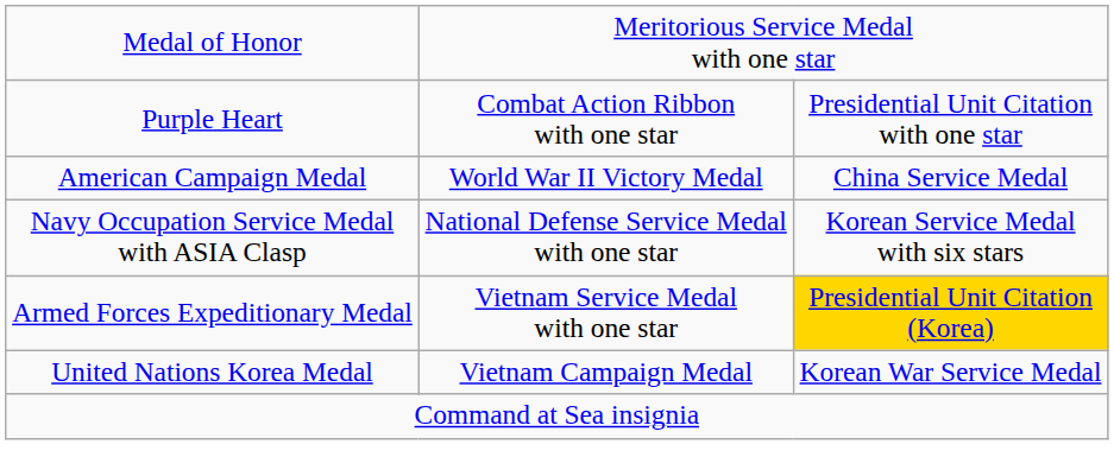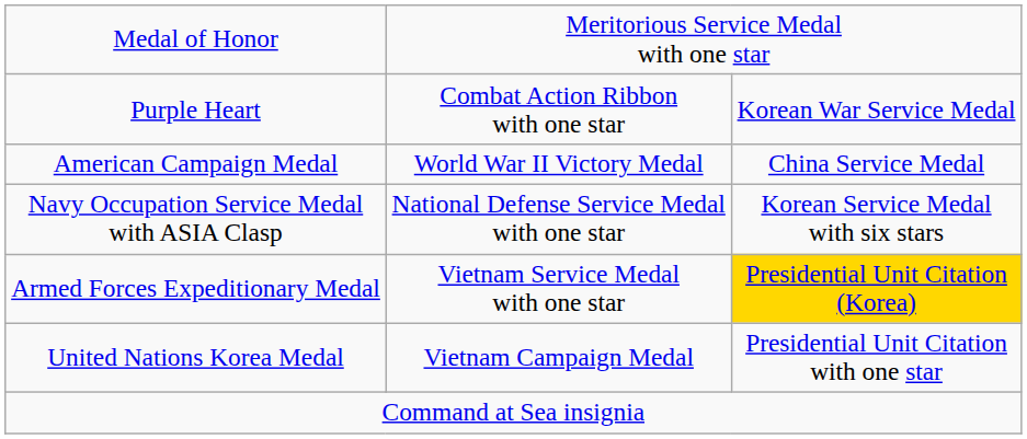 <table class="wikitable" style="margin:1em auto; text-align:center;">
 <tr>
 <td colspan=2><a href='#'>Medal of Honor</a></td>
 <td colspan=2><a href='#'>Meritorious Service Medal</a><br>with one <a href='#'>star</a></td>
 </tr>
 <tr>
 <td><a href='#'>Purple Heart</a></td>
 <td colspan=2><a href='#'>Combat Action Ribbon</a><br>with one star</td>
-<td><a href='#'>Presidential Unit Citation</a><br>with one <a href='#'>star</a></td>
+<td><a href='#'>Korean War Service Medal</a></td>
 </tr>
 <tr>
 <td colspan=2><a href='#'>American Campaign Medal</a></td>
 <td><a href='#'>World War II Victory Medal</a></td>
 <td><a href='#'>China Service Medal</a></td>
 </tr>
 <tr>
 <td><a href='#'>Navy Occupation Service Medal</a><br>with ASIA Clasp</td>
 <td colspan=2><a href='#'>National Defense Service Medal</a><br>with one star</td>
 <td><a href='#'>Korean Service Medal</a><br>with six stars</td>
 </tr>
 <tr>
 <td><a href='#'>Armed Forces Expeditionary Medal</a></td>
 <td colspan=2><a href='#'>Vietnam Service Medal</a><br>with one star</td>
 <td style="background: gold;"><a href='#'>Presidential Unit Citation<br>(Korea)</a></td>
 </tr>
 <tr>
 <td><a href='#'>United Nations Korea Medal</a></td>
 <td colspan=2><a href='#'>Vietnam Campaign Medal</a></td>
-<td><a href='#'>Korean War Service Medal</a></td>
+<td><a href='#'>Presidential Unit Citation</a><br>with one <a href='#'>star</a></td>
 </tr>
 <tr>
 <td colspan=4><a href='#'>Command at Sea insignia</a></td>
 </tr>
 </table>
